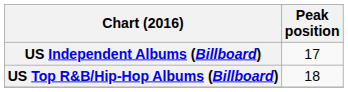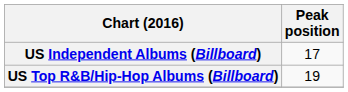 <table class="wikitable sortable plainrowheaders" style="text-align:center">
 <tr>
 <th>Chart (2016)</th>
 <th>Peak<br>position</th>
 </tr>
 <tr>
 <th scope="row">US <a href='#'>Independent Albums</a> (<em><a href='#'>Billboard</a></em>)</th>
 <td align="center">17</td>
 </tr>
 <tr>
 <th scope="row">US <a href='#'>Top R&B/Hip-Hop Albums</a> (<em><a href='#'>Billboard</a></em>)</th>
-<td align="center">18</td>
+<td align="center">19</td>
 </tr>
 <tr>
 </tr>
 </table>
